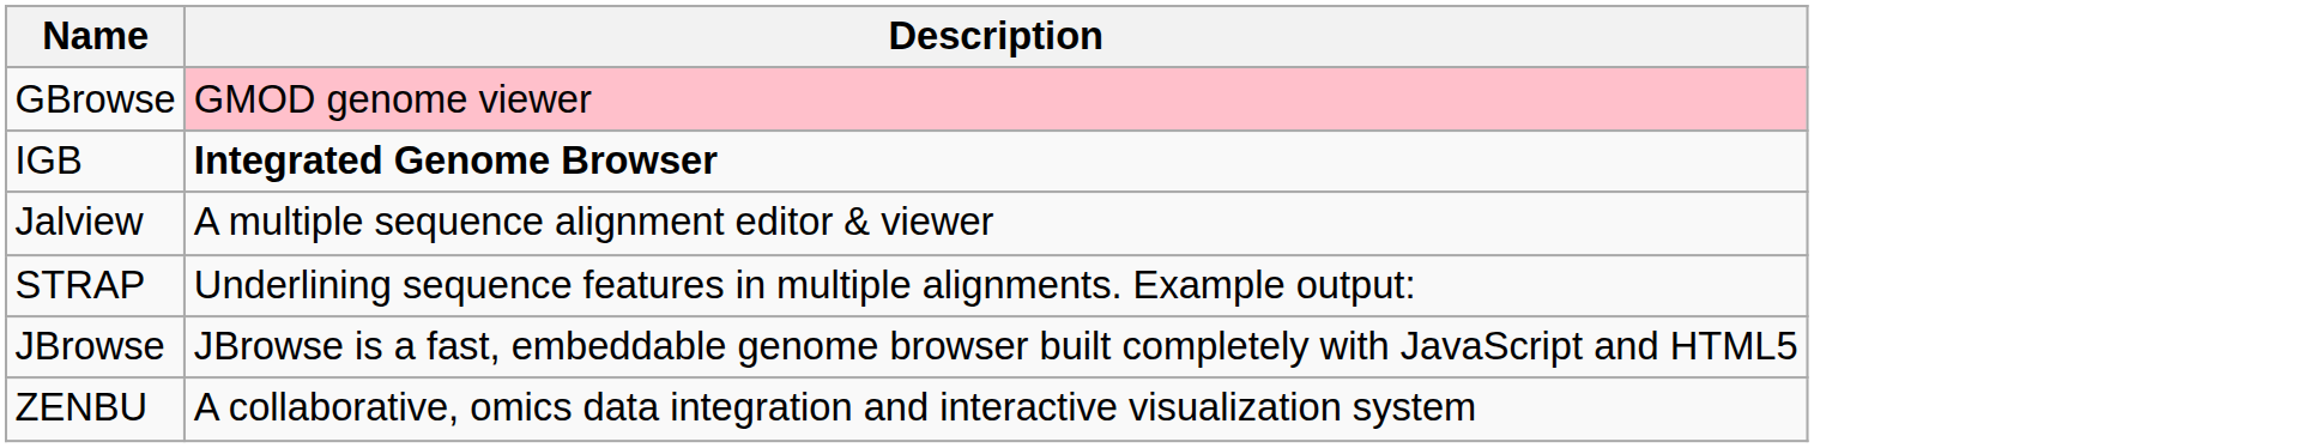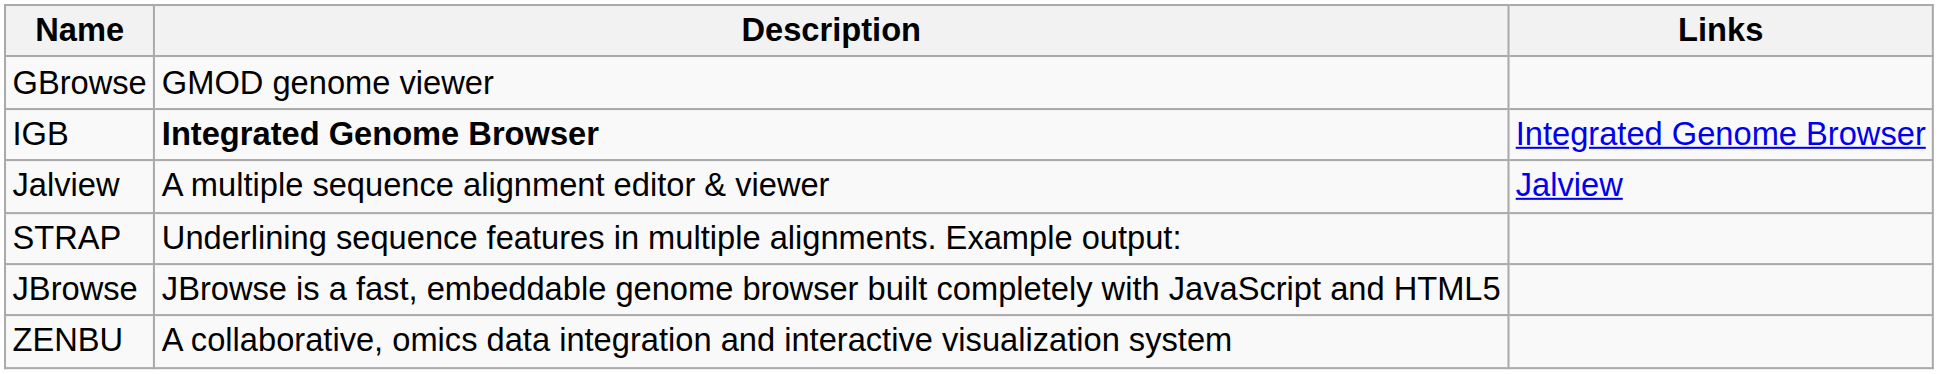 <table class="wikitable">
 <tr>
 <th>Name</th>
 <th>Description</th>
+<th>Links</th>
 </tr>
 <tr>
 <td>GBrowse</td>
-<td style="background: pink;">GMOD genome viewer</td>
+<td>GMOD genome viewer</td>
+<td></td>
 </tr>
 <tr>
 <td>IGB</td>
 <td><strong>Integrated Genome Browser</strong></td>
+<td><a href='#'>Integrated Genome Browser</a></td>
 </tr>
 <tr>
 <td>Jalview</td>
 <td>A multiple sequence alignment editor & viewer</td>
+<td><a href='#'>Jalview</a></td>
 </tr>
 <tr>
 <td>STRAP</td>
 <td>Underlining sequence features in multiple alignments. Example output: </td>
+<td></td>
 </tr>
 <tr>
 <td>JBrowse</td>
 <td>JBrowse is a fast, embeddable genome browser built completely with JavaScript and HTML5</td>
+<td></td>
 </tr>
 <tr>
 <td>ZENBU</td>
 <td>A collaborative, omics data integration and interactive visualization system</td>
+<td></td>
 </tr>
 </table>
